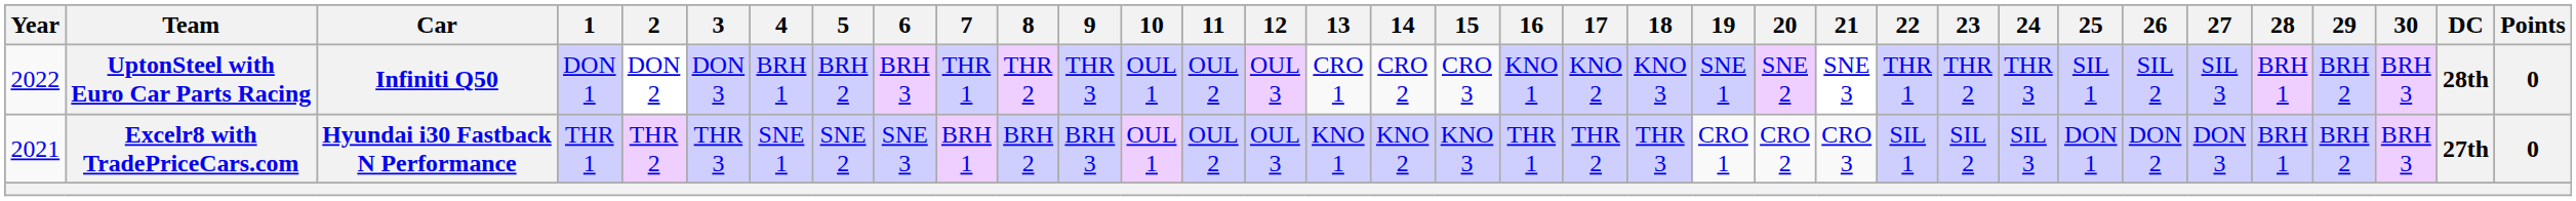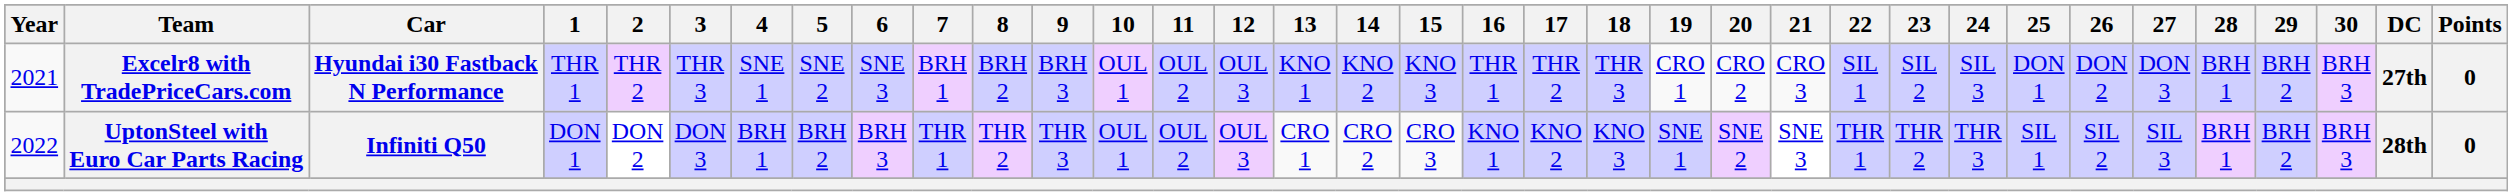 <table class="wikitable" style="text-align:center; font-size:85%">
 <tr>
 <th>Year</th>
 <th>Team</th>
 <th>Car</th>
 <th>1</th>
 <th>2</th>
 <th>3</th>
 <th>4</th>
 <th>5</th>
 <th>6</th>
 <th>7</th>
 <th>8</th>
 <th>9</th>
 <th>10</th>
 <th>11</th>
 <th>12</th>
 <th>13</th>
 <th>14</th>
 <th>15</th>
 <th>16</th>
 <th>17</th>
 <th>18</th>
 <th>19</th>
 <th>20</th>
 <th>21</th>
 <th>22</th>
 <th>23</th>
 <th>24</th>
 <th>25</th>
 <th>26</th>
 <th>27</th>
 <th>28</th>
 <th>29</th>
 <th>30</th>
 <th>DC</th>
 <th>Points</th>
 </tr>
 <tr>
+<td><a href='#'>2021</a></td>
+<th nowrap><a href='#'>Excelr8 with<br>TradePriceCars.com</a></th>
+<th nowrap><a href='#'>Hyundai i30 Fastback<br>N Performance</a></th>
+<td style="background:#CFCFFF;"><a href='#'>THR<br>1</a><br></td>
+<td style="background:#EFCFFF;"><a href='#'>THR<br>2</a><br></td>
+<td style="background:#CFCFFF;"><a href='#'>THR<br>3</a><br></td>
+<td style="background:#CFCFFF;"><a href='#'>SNE<br>1</a><br></td>
+<td style="background:#CFCFFF;"><a href='#'>SNE<br>2</a><br></td>
+<td style="background:#CFCFFF;"><a href='#'>SNE<br>3</a><br></td>
+<td style="background:#EFCFFF;"><a href='#'>BRH<br>1</a><br></td>
+<td style="background:#CFCFFF;"><a href='#'>BRH<br>2</a><br></td>
+<td style="background:#CFCFFF;"><a href='#'>BRH<br>3</a><br></td>
+<td style="background:#EFCFFF;"><a href='#'>OUL<br>1</a><br></td>
+<td style="background:#CFCFFF;"><a href='#'>OUL<br>2</a><br></td>
+<td style="background:#CFCFFF;"><a href='#'>OUL<br>3</a><br></td>
+<td style="background:#CFCFFF;"><a href='#'>KNO<br>1</a><br></td>
+<td style="background:#CFCFFF;"><a href='#'>KNO<br>2</a><br></td>
+<td style="background:#CFCFFF;"><a href='#'>KNO<br>3</a><br></td>
+<td style="background:#CFCFFF;"><a href='#'>THR<br>1</a><br></td>
+<td style="background:#CFCFFF;"><a href='#'>THR<br>2</a><br></td>
+<td style="background:#CFCFFF;"><a href='#'>THR<br>3</a><br></td>
+<td><a href='#'>CRO<br>1</a></td>
+<td><a href='#'>CRO<br>2</a></td>
+<td><a href='#'>CRO<br>3</a></td>
+<td style="background:#CFCFFF;"><a href='#'>SIL<br>1</a><br></td>
+<td style="background:#CFCFFF;"><a href='#'>SIL<br>2</a><br></td>
+<td style="background:#CFCFFF;"><a href='#'>SIL<br>3</a><br></td>
+<td style="background:#CFCFFF;"><a href='#'>DON<br>1</a><br></td>
+<td style="background:#CFCFFF;"><a href='#'>DON<br>2</a><br></td>
+<td style="background:#CFCFFF;"><a href='#'>DON<br>3</a><br></td>
+<td style="background:#CFCFFF;"><a href='#'>BRH<br>1</a><br></td>
+<td style="background:#CFCFFF;"><a href='#'>BRH<br>2</a><br></td>
+<td style="background:#EFCFFF;"><a href='#'>BRH<br>3</a><br></td>
+<th>27th</th>
+<th>0</th>
+</tr>
+<tr>
 <td><a href='#'>2022</a></td>
 <th nowrap><a href='#'>UptonSteel with<br>Euro Car Parts Racing</a></th>
 <th nowrap><a href='#'>Infiniti Q50</a></th>
 <td style="background:#CFCFFF;"><a href='#'>DON<br>1</a><br></td>
 <td style="background:#FFFFFF;"><a href='#'>DON<br>2</a><br></td>
 <td style="background:#CFCFFF;"><a href='#'>DON<br>3</a><br></td>
 <td style="background:#CFCFFF;"><a href='#'>BRH<br>1</a><br></td>
 <td style="background:#CFCFFF;"><a href='#'>BRH<br>2</a><br></td>
 <td style="background:#EFCFFF;"><a href='#'>BRH<br>3</a><br></td>
 <td style="background:#CFCFFF;"><a href='#'>THR<br>1</a><br></td>
 <td style="background:#EFCFFF;"><a href='#'>THR<br>2</a><br></td>
 <td style="background:#CFCFFF;"><a href='#'>THR<br>3</a><br></td>
 <td style="background:#CFCFFF;"><a href='#'>OUL<br>1</a><br></td>
 <td style="background:#CFCFFF;"><a href='#'>OUL<br>2</a><br></td>
 <td style="background:#EFCFFF;"><a href='#'>OUL<br>3</a><br></td>
 <td><a href='#'>CRO<br>1</a></td>
 <td><a href='#'>CRO<br>2</a></td>
 <td><a href='#'>CRO<br>3</a></td>
 <td style="background:#CFCFFF;"><a href='#'>KNO<br>1</a><br></td>
 <td style="background:#CFCFFF;"><a href='#'>KNO<br>2</a><br></td>
 <td style="background:#CFCFFF;"><a href='#'>KNO<br>3</a><br></td>
 <td style="background:#CFCFFF;"><a href='#'>SNE<br>1</a><br></td>
 <td style="background:#EFCFFF;"><a href='#'>SNE<br>2</a><br></td>
 <td style="background:#FFFFFF;"><a href='#'>SNE<br>3</a><br></td>
 <td style="background:#CFCFFF;"><a href='#'>THR<br>1</a><br></td>
 <td style="background:#CFCFFF;"><a href='#'>THR<br>2</a><br></td>
 <td style="background:#CFCFFF;"><a href='#'>THR<br>3</a><br></td>
 <td style="background:#CFCFFF;"><a href='#'>SIL<br>1</a><br></td>
 <td style="background:#CFCFFF;"><a href='#'>SIL<br>2</a><br></td>
 <td style="background:#CFCFFF;"><a href='#'>SIL<br>3</a><br></td>
 <td style="background:#EFCFFF;"><a href='#'>BRH<br>1</a><br></td>
 <td style="background:#CFCFFF;"><a href='#'>BRH<br>2</a><br></td>
 <td style="background:#EFCFFF;"><a href='#'>BRH<br>3</a><br></td>
 <th>28th</th>
 <th>0</th>
 </tr>
 <tr>
-<td><a href='#'>2021</a></td>
-<th nowrap><a href='#'>Excelr8 with<br>TradePriceCars.com</a></th>
-<th nowrap><a href='#'>Hyundai i30 Fastback<br>N Performance</a></th>
-<td style="background:#CFCFFF;"><a href='#'>THR<br>1</a><br></td>
-<td style="background:#EFCFFF;"><a href='#'>THR<br>2</a><br></td>
-<td style="background:#CFCFFF;"><a href='#'>THR<br>3</a><br></td>
-<td style="background:#CFCFFF;"><a href='#'>SNE<br>1</a><br></td>
-<td style="background:#CFCFFF;"><a href='#'>SNE<br>2</a><br></td>
-<td style="background:#CFCFFF;"><a href='#'>SNE<br>3</a><br></td>
-<td style="background:#EFCFFF;"><a href='#'>BRH<br>1</a><br></td>
-<td style="background:#CFCFFF;"><a href='#'>BRH<br>2</a><br></td>
-<td style="background:#CFCFFF;"><a href='#'>BRH<br>3</a><br></td>
-<td style="background:#EFCFFF;"><a href='#'>OUL<br>1</a><br></td>
-<td style="background:#CFCFFF;"><a href='#'>OUL<br>2</a><br></td>
-<td style="background:#CFCFFF;"><a href='#'>OUL<br>3</a><br></td>
-<td style="background:#CFCFFF;"><a href='#'>KNO<br>1</a><br></td>
-<td style="background:#CFCFFF;"><a href='#'>KNO<br>2</a><br></td>
-<td style="background:#CFCFFF;"><a href='#'>KNO<br>3</a><br></td>
-<td style="background:#CFCFFF;"><a href='#'>THR<br>1</a><br></td>
-<td style="background:#CFCFFF;"><a href='#'>THR<br>2</a><br></td>
-<td style="background:#CFCFFF;"><a href='#'>THR<br>3</a><br></td>
-<td><a href='#'>CRO<br>1</a></td>
-<td><a href='#'>CRO<br>2</a></td>
-<td><a href='#'>CRO<br>3</a></td>
-<td style="background:#CFCFFF;"><a href='#'>SIL<br>1</a><br></td>
-<td style="background:#CFCFFF;"><a href='#'>SIL<br>2</a><br></td>
-<td style="background:#CFCFFF;"><a href='#'>SIL<br>3</a><br></td>
-<td style="background:#CFCFFF;"><a href='#'>DON<br>1</a><br></td>
-<td style="background:#CFCFFF;"><a href='#'>DON<br>2</a><br></td>
-<td style="background:#CFCFFF;"><a href='#'>DON<br>3</a><br></td>
-<td style="background:#CFCFFF;"><a href='#'>BRH<br>1</a><br></td>
-<td style="background:#CFCFFF;"><a href='#'>BRH<br>2</a><br></td>
-<td style="background:#EFCFFF;"><a href='#'>BRH<br>3</a><br></td>
-<th>27th</th>
-<th>0</th>
-</tr>
-<tr>
 <th colspan="35"></th>
 </tr>
 </table>
